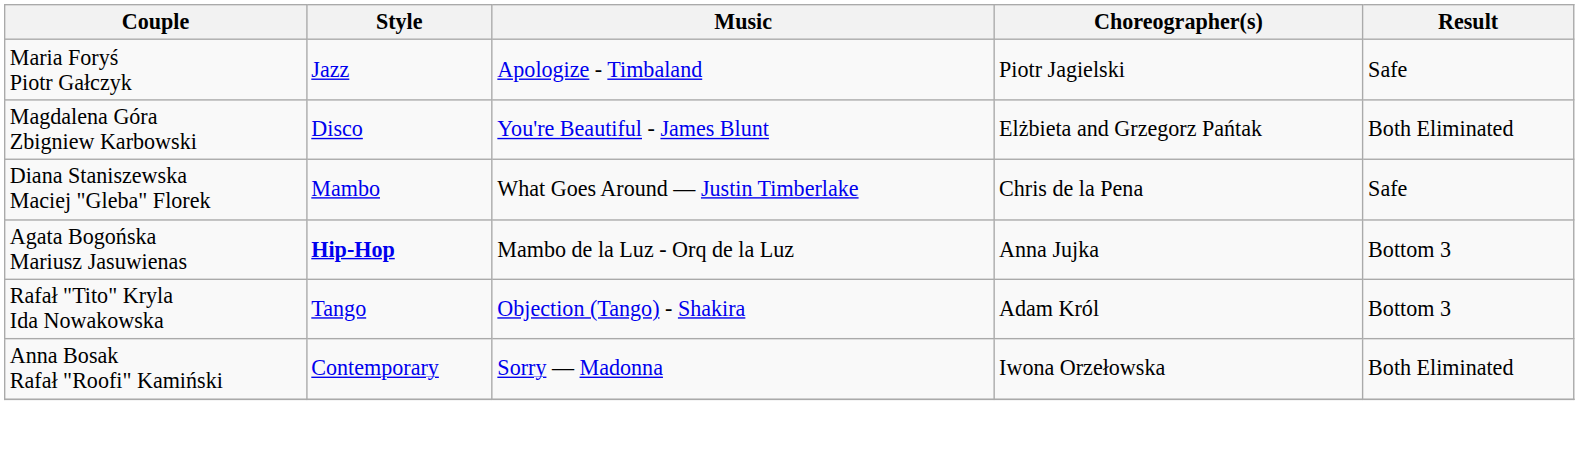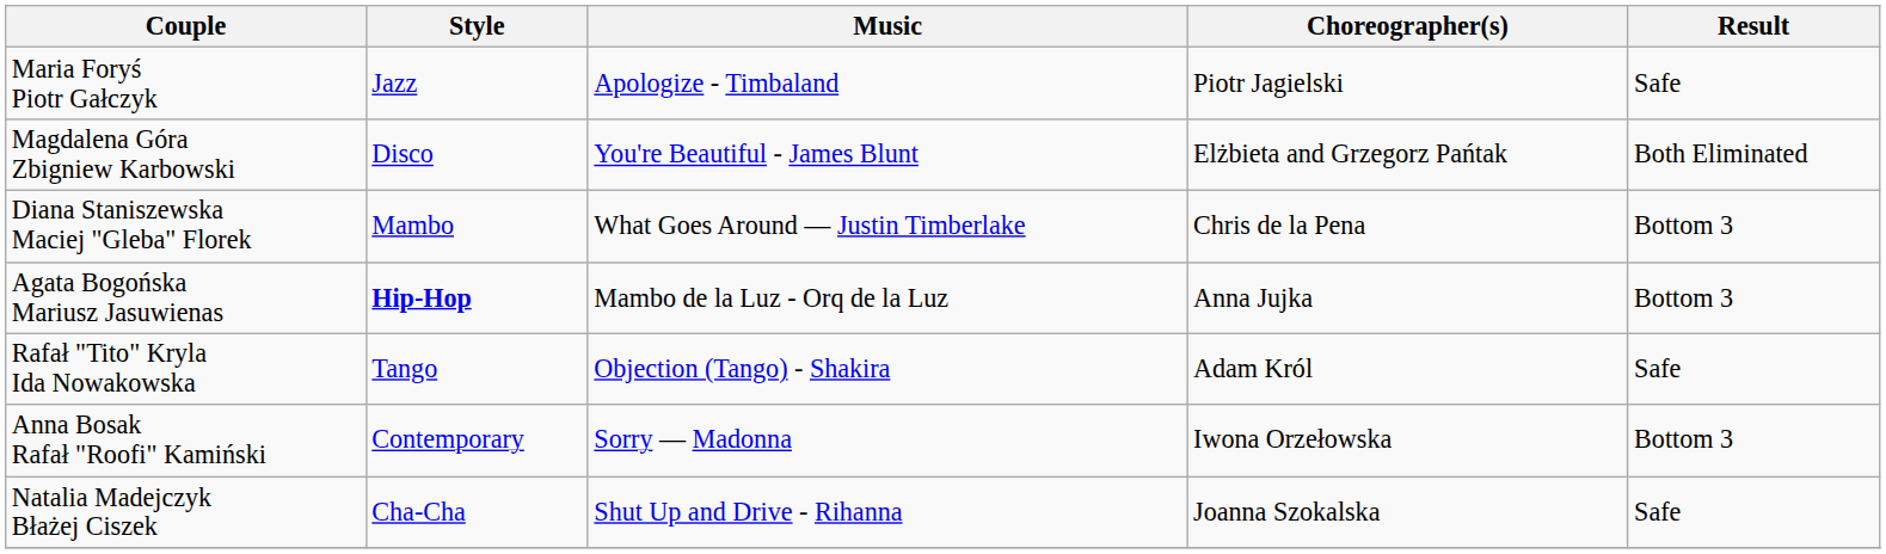 <table class="wikitable" width="90%">
 <tr>
 <th>Couple</th>
 <th>Style</th>
 <th>Music</th>
 <th>Choreographer(s)</th>
 <th>Result</th>
 </tr>
 <tr>
 <td>Maria Foryś<br>Piotr Gałczyk</td>
 <td><a href='#'>Jazz</a></td>
 <td><a href='#'>Apologize</a> - <a href='#'>Timbaland</a></td>
 <td>Piotr Jagielski</td>
 <td>Safe</td>
 </tr>
 <tr>
 <td>Magdalena Góra<br>Zbigniew Karbowski</td>
 <td><a href='#'>Disco</a></td>
 <td><a href='#'>You're Beautiful</a> - <a href='#'>James Blunt</a></td>
 <td>Elżbieta and Grzegorz Pańtak</td>
 <td>Both Eliminated</td>
 </tr>
 <tr>
 <td>Diana Staniszewska<br>Maciej "Gleba" Florek</td>
 <td><a href='#'>Mambo</a></td>
 <td>What Goes Around — <a href='#'>Justin Timberlake</a></td>
 <td>Chris de la Pena</td>
-<td>Safe</td>
+<td>Bottom 3</td>
 </tr>
 <tr>
 <td>Agata Bogońska<br>Mariusz Jasuwienas</td>
 <td><strong><a href='#'>Hip-Hop</a></strong></td>
 <td>Mambo de la Luz - Orq de la Luz</td>
 <td>Anna Jujka</td>
 <td>Bottom 3</td>
 </tr>
 <tr>
 <td>Rafał "Tito" Kryla<br>Ida Nowakowska</td>
 <td><a href='#'>Tango</a></td>
 <td><a href='#'>Objection (Tango)</a> - <a href='#'>Shakira</a></td>
 <td>Adam Król</td>
-<td>Bottom 3</td>
+<td>Safe</td>
 </tr>
 <tr>
 <td>Anna Bosak<br>Rafał "Roofi" Kamiński</td>
 <td><a href='#'>Contemporary</a></td>
 <td><a href='#'>Sorry</a> — <a href='#'>Madonna</a></td>
 <td>Iwona Orzełowska</td>
-<td>Both Eliminated</td>
+<td>Bottom 3</td>
+</tr>
+<tr>
+<td>Natalia Madejczyk<br>Błażej Ciszek</td>
+<td><a href='#'>Cha-Cha</a></td>
+<td><a href='#'>Shut Up and Drive</a> - <a href='#'>Rihanna</a></td>
+<td>Joanna Szokalska</td>
+<td>Safe</td>
 </tr>
 <tr>
 </tr>
 </table>
